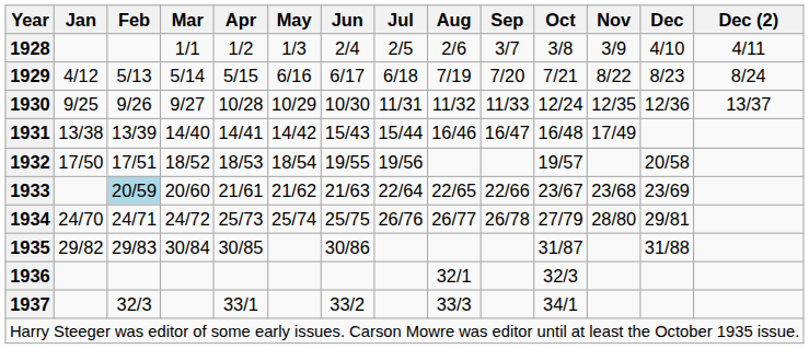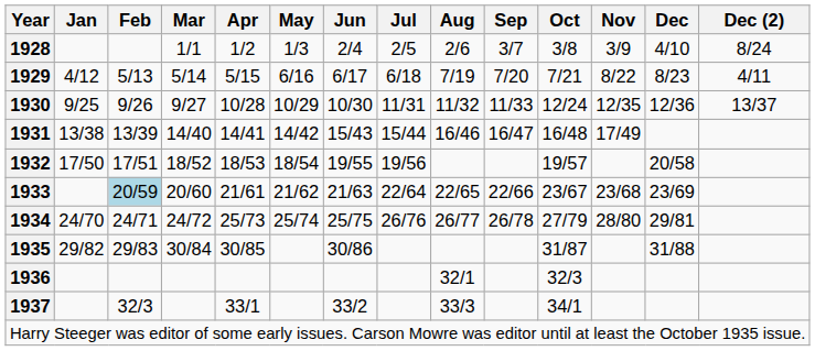 <table class="wikitable" style="font-size:95%; text-align:center; float:right; margin-left:1em;">
 <tr>
 <th scope="col" style="width: 2em;">Year</th>
 <th scope="col" style="width: 2em;">Jan</th>
 <th scope="col" style="width: 2em;">Feb</th>
 <th scope="col" style="width: 2em;">Mar</th>
 <th scope="col" style="width: 2em;">Apr</th>
 <th scope="col" style="width: 2em;">May</th>
 <th scope="col" style="width: 2em;">Jun</th>
 <th scope="col" style="width: 2em;">Jul</th>
 <th scope="col" style="width: 2em;">Aug</th>
 <th scope="col" style="width: 2em;">Sep</th>
 <th scope="col" style="width: 2em;">Oct</th>
 <th scope="col" style="width: 2em;">Nov</th>
 <th scope="col" style="width: 2em;">Dec</th>
 <th>Dec (2)</th>
 </tr>
 <tr>
 <th scope="row">1928</th>
 <td></td>
 <td></td>
 <td>1/1</td>
 <td>1/2</td>
 <td>1/3</td>
 <td>2/4</td>
 <td>2/5</td>
 <td>2/6</td>
 <td>3/7</td>
 <td>3/8</td>
 <td>3/9</td>
 <td>4/10</td>
-<td>4/11</td>
+<td>8/24</td>
 </tr>
 <tr>
 <th scope="row">1929</th>
 <td>4/12</td>
 <td>5/13</td>
 <td>5/14</td>
 <td>5/15</td>
 <td>6/16</td>
 <td>6/17</td>
 <td>6/18</td>
 <td>7/19</td>
 <td>7/20</td>
 <td>7/21</td>
 <td>8/22</td>
 <td>8/23</td>
-<td>8/24</td>
+<td>4/11</td>
 </tr>
 <tr>
 <th scope="row">1930</th>
 <td>9/25</td>
 <td>9/26</td>
 <td>9/27</td>
 <td>10/28</td>
 <td>10/29</td>
 <td>10/30</td>
 <td>11/31</td>
 <td>11/32</td>
 <td>11/33</td>
 <td>12/24</td>
 <td>12/35</td>
 <td>12/36</td>
 <td>13/37</td>
 </tr>
 <tr>
 <th scope="row">1931</th>
 <td>13/38</td>
 <td>13/39</td>
 <td>14/40</td>
 <td>14/41</td>
 <td>14/42</td>
 <td>15/43</td>
 <td>15/44</td>
 <td>16/46</td>
 <td>16/47</td>
 <td>16/48</td>
 <td>17/49</td>
 <td></td>
 <td></td>
 </tr>
 <tr>
 <th scope="row">1932</th>
 <td>17/50</td>
 <td>17/51</td>
 <td>18/52</td>
 <td>18/53</td>
 <td>18/54</td>
 <td>19/55</td>
 <td>19/56</td>
 <td></td>
 <td></td>
 <td>19/57</td>
 <td></td>
 <td>20/58</td>
 <td></td>
 </tr>
 <tr>
 <th scope="row">1933</th>
 <td></td>
 <td style="background: lightblue;">20/59</td>
 <td>20/60</td>
 <td>21/61</td>
 <td>21/62</td>
 <td>21/63</td>
 <td>22/64</td>
 <td>22/65</td>
 <td>22/66</td>
 <td>23/67</td>
 <td>23/68</td>
 <td>23/69</td>
 <td></td>
 </tr>
 <tr>
 <th scope="row">1934</th>
 <td>24/70</td>
 <td>24/71</td>
 <td>24/72</td>
 <td>25/73</td>
 <td>25/74</td>
 <td>25/75</td>
 <td>26/76</td>
 <td>26/77</td>
 <td>26/78</td>
 <td>27/79</td>
 <td>28/80</td>
 <td>29/81</td>
 <td></td>
 </tr>
 <tr>
 <th scope="row">1935</th>
 <td>29/82</td>
 <td>29/83</td>
 <td>30/84</td>
 <td>30/85</td>
 <td></td>
 <td>30/86</td>
 <td></td>
 <td></td>
 <td></td>
 <td>31/87</td>
 <td></td>
 <td>31/88</td>
 <td></td>
 </tr>
 <tr>
 <th scope="row">1936</th>
 <td></td>
 <td></td>
 <td></td>
 <td></td>
 <td></td>
 <td></td>
 <td></td>
 <td>32/1</td>
 <td></td>
 <td>32/3</td>
 <td></td>
 <td></td>
 <td></td>
 </tr>
 <tr>
 <th scope="row">1937</th>
 <td></td>
 <td>32/3</td>
 <td></td>
 <td>33/1</td>
 <td></td>
 <td>33/2</td>
 <td></td>
 <td>33/3</td>
 <td></td>
 <td>34/1</td>
 <td></td>
 <td></td>
 <td></td>
 </tr>
 <tr>
 <td colspan="14" style="font-size:90%; text-align:left;">Harry Steeger was editor of some early issues.  Carson Mowre was editor until at least the October 1935 issue.</td>
 </tr>
 </table>
